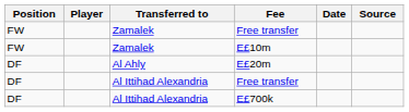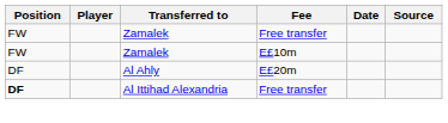 <table class="wikitable sortable" style="width:90%; text-align:center; font-size:95%; text-align:left">
 <tr>
 <th>Position</th>
 <th>Player</th>
 <th>Transferred to</th>
 <th>Fee</th>
 <th>Date</th>
 <th>Source</th>
 </tr>
 <tr>
 <td>FW</td>
 <td></td>
 <td> <a href='#'>Zamalek</a></td>
 <td><a href='#'>Free transfer</a></td>
 <td></td>
 <td></td>
 </tr>
 <tr>
 <td>FW</td>
 <td></td>
 <td> <a href='#'>Zamalek</a></td>
 <td><a href='#'>E£</a>10m</td>
 <td></td>
 <td></td>
 </tr>
 <tr>
 <td>DF</td>
 <td></td>
 <td> <a href='#'>Al Ahly</a></td>
 <td><a href='#'>E£</a>20m</td>
 <td></td>
 <td></td>
 </tr>
 <tr>
-<td>DF</td>
+<td><strong>DF</strong></td>
 <td></td>
 <td> <a href='#'>Al Ittihad Alexandria</a></td>
 <td><a href='#'>Free transfer</a></td>
 <td></td>
 <td></td>
 </tr>
-<tr>
-<td>DF</td>
-<td></td>
-<td> <a href='#'>Al Ittihad Alexandria</a></td>
-<td><a href='#'>E£</a>700k</td>
-<td></td>
-<td></td>
-</tr>
 </table>
